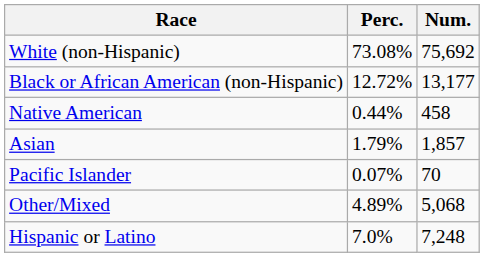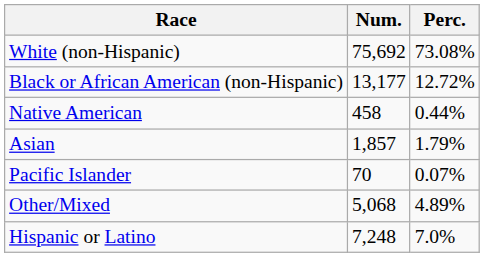 <table class="wikitable">
 <tr>
 <th>Race</th>
+<th>Num.</th>
 <th>Perc.</th>
-<th>Num.</th>
 </tr>
 <tr>
 <td><a href='#'>White</a> (non-Hispanic)</td>
+<td>75,692</td>
 <td>73.08%</td>
-<td>75,692</td>
 </tr>
 <tr>
 <td><a href='#'>Black or African American</a> (non-Hispanic)</td>
+<td>13,177</td>
 <td>12.72%</td>
-<td>13,177</td>
 </tr>
 <tr>
 <td><a href='#'>Native American</a></td>
+<td>458</td>
 <td>0.44%</td>
-<td>458</td>
 </tr>
 <tr>
 <td><a href='#'>Asian</a></td>
+<td>1,857</td>
 <td>1.79%</td>
-<td>1,857</td>
 </tr>
 <tr>
 <td><a href='#'>Pacific Islander</a></td>
+<td>70</td>
 <td>0.07%</td>
-<td>70</td>
 </tr>
 <tr>
 <td><a href='#'>Other/Mixed</a></td>
+<td>5,068</td>
 <td>4.89%</td>
-<td>5,068</td>
 </tr>
 <tr>
 <td><a href='#'>Hispanic</a> or <a href='#'>Latino</a></td>
+<td>7,248</td>
 <td>7.0%</td>
-<td>7,248</td>
 </tr>
 </table>
